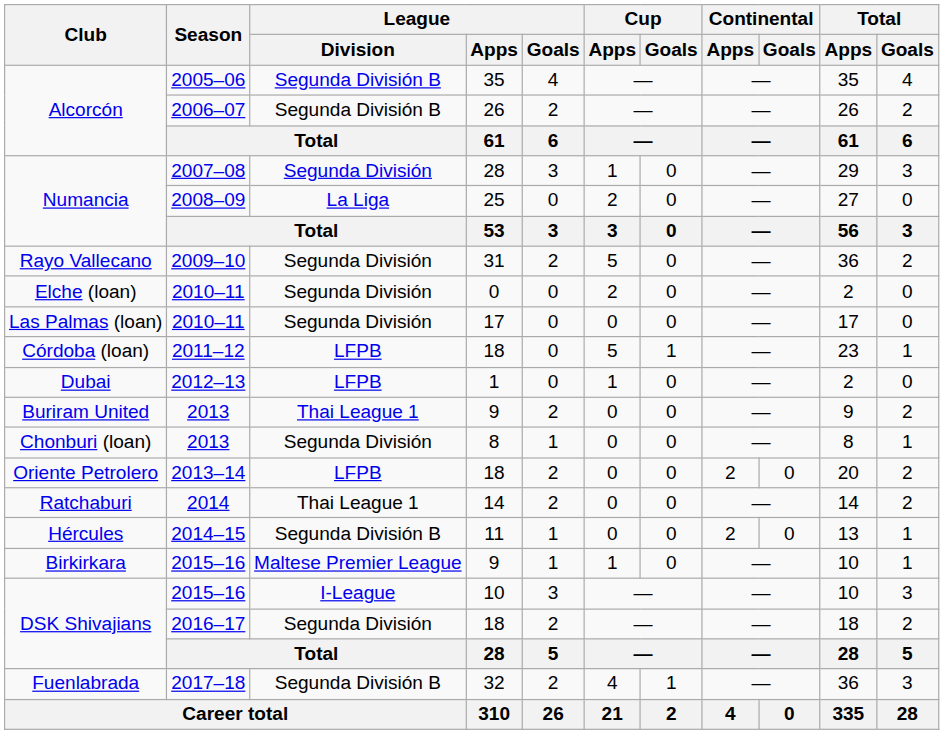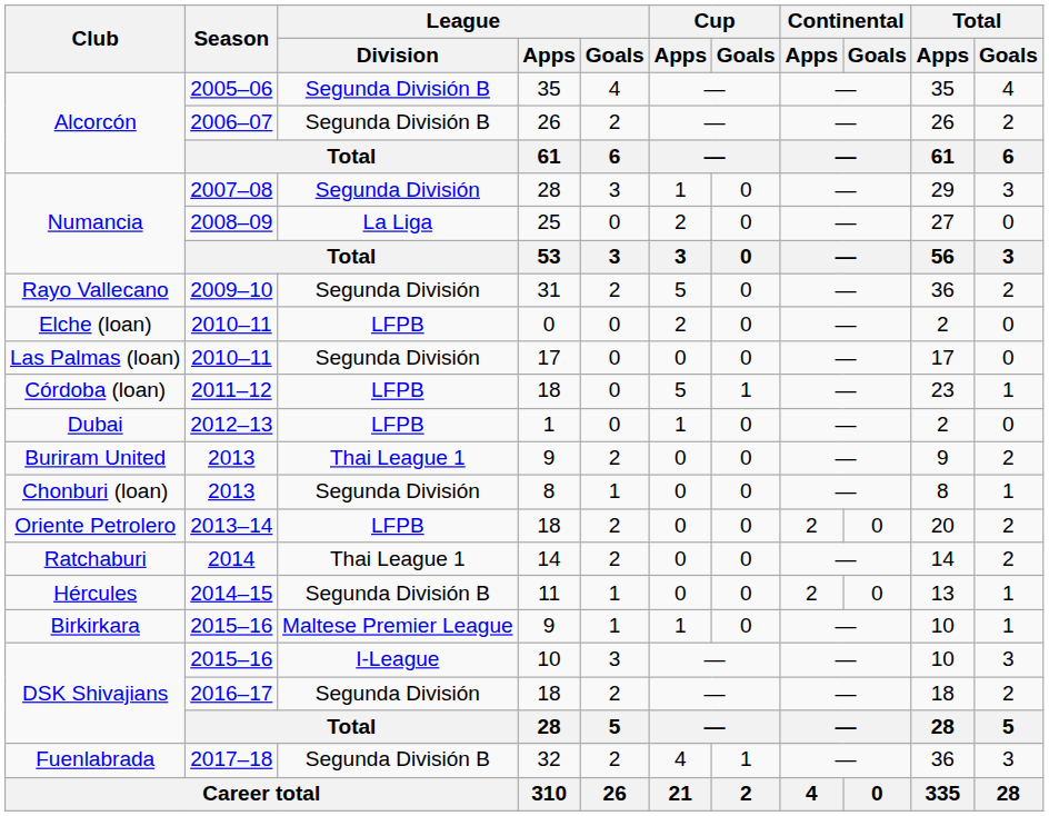 <table class="wikitable" style="text-align: center;">
 <tr>
 <th rowspan="2">Club</th>
 <th rowspan="2">Season</th>
 <th colspan="3">League</th>
 <th colspan="2">Cup</th>
 <th colspan="2">Continental</th>
 <th colspan="2">Total</th>
 </tr>
 <tr>
 <th>Division</th>
 <th>Apps</th>
 <th>Goals</th>
 <th>Apps</th>
 <th>Goals</th>
 <th>Apps</th>
 <th>Goals</th>
 <th>Apps</th>
 <th>Goals</th>
 </tr>
 <tr>
 <td rowspan="3"><a href='#'>Alcorcón</a></td>
 <td><a href='#'>2005–06</a></td>
 <td><a href='#'>Segunda División B</a></td>
 <td>35</td>
 <td>4</td>
 <td colspan="2">—</td>
 <td colspan="2">—</td>
 <td>35</td>
 <td>4</td>
 </tr>
 <tr>
 <td><a href='#'>2006–07</a></td>
 <td>Segunda División B</td>
 <td>26</td>
 <td>2</td>
 <td colspan="2">—</td>
 <td colspan="2">—</td>
 <td>26</td>
 <td>2</td>
 </tr>
 <tr>
 <th colspan="2">Total</th>
 <th>61</th>
 <th>6</th>
 <th colspan="2">—</th>
 <th colspan="2">—</th>
 <th>61</th>
 <th>6</th>
 </tr>
 <tr>
 <td rowspan="3"><a href='#'>Numancia</a></td>
 <td><a href='#'>2007–08</a></td>
 <td><a href='#'>Segunda División</a></td>
 <td>28</td>
 <td>3</td>
 <td>1</td>
 <td>0</td>
 <td colspan="2">—</td>
 <td>29</td>
 <td>3</td>
 </tr>
 <tr>
 <td><a href='#'>2008–09</a></td>
 <td><a href='#'>La Liga</a></td>
 <td>25</td>
 <td>0</td>
 <td>2</td>
 <td>0</td>
 <td colspan="2">—</td>
 <td>27</td>
 <td>0</td>
 </tr>
 <tr>
 <th colspan="2">Total</th>
 <th>53</th>
 <th>3</th>
 <th>3</th>
 <th>0</th>
 <th colspan="2">—</th>
 <th>56</th>
 <th>3</th>
 </tr>
 <tr>
 <td rowspan="1"><a href='#'>Rayo Vallecano</a></td>
 <td><a href='#'>2009–10</a></td>
 <td>Segunda División</td>
 <td>31</td>
 <td>2</td>
 <td>5</td>
 <td>0</td>
 <td colspan="2">—</td>
 <td>36</td>
 <td>2</td>
 </tr>
 <tr>
 <td rowspan="1"><a href='#'>Elche</a> (loan)</td>
 <td><a href='#'>2010–11</a></td>
-<td>Segunda División</td>
+<td><a href='#'>LFPB</a></td>
 <td>0</td>
 <td>0</td>
 <td>2</td>
 <td>0</td>
 <td colspan="2">—</td>
 <td>2</td>
 <td>0</td>
 </tr>
 <tr>
 <td rowspan="1"><a href='#'>Las Palmas</a> (loan)</td>
 <td><a href='#'>2010–11</a></td>
 <td>Segunda División</td>
 <td>17</td>
 <td>0</td>
 <td>0</td>
 <td>0</td>
 <td colspan="2">—</td>
 <td>17</td>
 <td>0</td>
 </tr>
 <tr>
 <td rowspan="1"><a href='#'>Córdoba</a> (loan)</td>
 <td><a href='#'>2011–12</a></td>
 <td><a href='#'>LFPB</a></td>
 <td>18</td>
 <td>0</td>
 <td>5</td>
 <td>1</td>
 <td colspan="2">—</td>
 <td>23</td>
 <td>1</td>
 </tr>
 <tr>
 <td><a href='#'>Dubai</a></td>
 <td><a href='#'>2012–13</a></td>
 <td><a href='#'>LFPB</a></td>
 <td>1</td>
 <td>0</td>
 <td>1</td>
 <td>0</td>
 <td colspan="2">—</td>
 <td>2</td>
 <td>0</td>
 </tr>
 <tr>
 <td><a href='#'>Buriram United</a></td>
 <td><a href='#'>2013</a></td>
 <td><a href='#'>Thai League 1</a></td>
 <td>9</td>
 <td>2</td>
 <td>0</td>
 <td>0</td>
 <td colspan="2">—</td>
 <td>9</td>
 <td>2</td>
 </tr>
 <tr>
 <td><a href='#'>Chonburi</a> (loan)</td>
 <td><a href='#'>2013</a></td>
 <td>Segunda División</td>
 <td>8</td>
 <td>1</td>
 <td>0</td>
 <td>0</td>
 <td colspan="2">—</td>
 <td>8</td>
 <td>1</td>
 </tr>
 <tr>
 <td><a href='#'>Oriente Petrolero</a></td>
 <td><a href='#'>2013–14</a></td>
 <td><a href='#'>LFPB</a></td>
 <td>18</td>
 <td>2</td>
 <td>0</td>
 <td>0</td>
 <td>2</td>
 <td>0</td>
 <td>20</td>
 <td>2</td>
 </tr>
 <tr>
 <td><a href='#'>Ratchaburi</a></td>
 <td><a href='#'>2014</a></td>
 <td>Thai League 1</td>
 <td>14</td>
 <td>2</td>
 <td>0</td>
 <td>0</td>
 <td colspan="2">—</td>
 <td>14</td>
 <td>2</td>
 </tr>
 <tr>
 <td><a href='#'>Hércules</a></td>
 <td><a href='#'>2014–15</a></td>
 <td>Segunda División B</td>
 <td>11</td>
 <td>1</td>
 <td>0</td>
 <td>0</td>
 <td>2</td>
 <td>0</td>
 <td>13</td>
 <td>1</td>
 </tr>
 <tr>
 <td><a href='#'>Birkirkara</a></td>
 <td><a href='#'>2015–16</a></td>
 <td><a href='#'>Maltese Premier League</a></td>
 <td>9</td>
 <td>1</td>
 <td>1</td>
 <td>0</td>
 <td colspan="2">—</td>
 <td>10</td>
 <td>1</td>
 </tr>
 <tr>
 <td rowspan="3"><a href='#'>DSK Shivajians</a></td>
 <td><a href='#'>2015–16</a></td>
 <td><a href='#'>I-League</a></td>
 <td>10</td>
 <td>3</td>
 <td colspan="2">—</td>
 <td colspan="2">—</td>
 <td>10</td>
 <td>3</td>
 </tr>
 <tr>
 <td><a href='#'>2016–17</a></td>
 <td>Segunda División</td>
 <td>18</td>
 <td>2</td>
 <td colspan="2">—</td>
 <td colspan="2">—</td>
 <td>18</td>
 <td>2</td>
 </tr>
 <tr>
 <th colspan="2">Total</th>
 <th>28</th>
 <th>5</th>
 <th colspan="2">—</th>
 <th colspan="2">—</th>
 <th>28</th>
 <th>5</th>
 </tr>
 <tr>
 <td><a href='#'>Fuenlabrada</a></td>
 <td><a href='#'>2017–18</a></td>
 <td>Segunda División B</td>
 <td>32</td>
 <td>2</td>
 <td>4</td>
 <td>1</td>
 <td colspan="2">—</td>
 <td>36</td>
 <td>3</td>
 </tr>
 <tr>
 <th colspan="3">Career total</th>
 <th>310</th>
 <th>26</th>
 <th>21</th>
 <th>2</th>
 <th>4</th>
 <th>0</th>
 <th>335</th>
 <th>28</th>
 </tr>
 </table>
